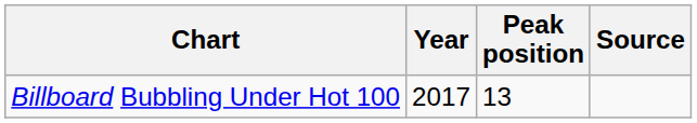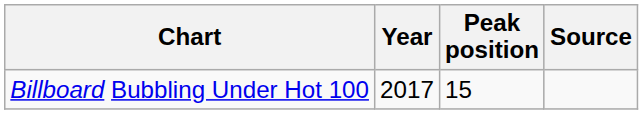 <table class="wikitable">
 <tr>
 <th>Chart</th>
 <th>Year</th>
 <th>Peak<br>position</th>
 <th>Source</th>
 </tr>
 <tr>
 <td><em><a href='#'>Billboard</a></em> <a href='#'>Bubbling Under Hot 100</a></td>
 <td>2017</td>
-<td>13</td>
+<td>15</td>
 <td></td>
 </tr>
 </table>
